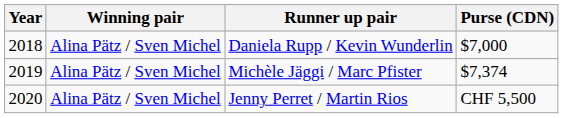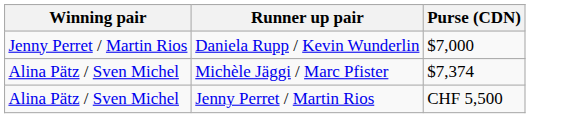 <table class="wikitable">
 <tr>
-<th scope="col">Year</th>
 <th scope="col">Winning pair</th>
 <th scope="col">Runner up pair</th>
 <th scope="col">Purse (CDN)</th>
 </tr>
 <tr>
-<td>2018</td>
-<td> <a href='#'>Alina Pätz</a> / <a href='#'>Sven Michel</a></td>
+<td> <a href='#'>Jenny Perret</a> / <a href='#'>Martin Rios</a></td>
 <td> <a href='#'>Daniela Rupp</a> / <a href='#'>Kevin Wunderlin</a></td>
 <td>$7,000</td>
 </tr>
 <tr>
-<td>2019</td>
 <td> <a href='#'>Alina Pätz</a> / <a href='#'>Sven Michel</a></td>
 <td> <a href='#'>Michèle Jäggi</a> / <a href='#'>Marc Pfister</a></td>
 <td>$7,374</td>
 </tr>
 <tr>
-<td>2020</td>
 <td> <a href='#'>Alina Pätz</a> / <a href='#'>Sven Michel</a></td>
 <td> <a href='#'>Jenny Perret</a> / <a href='#'>Martin Rios</a></td>
 <td>CHF 5,500</td>
 </tr>
 </table>
